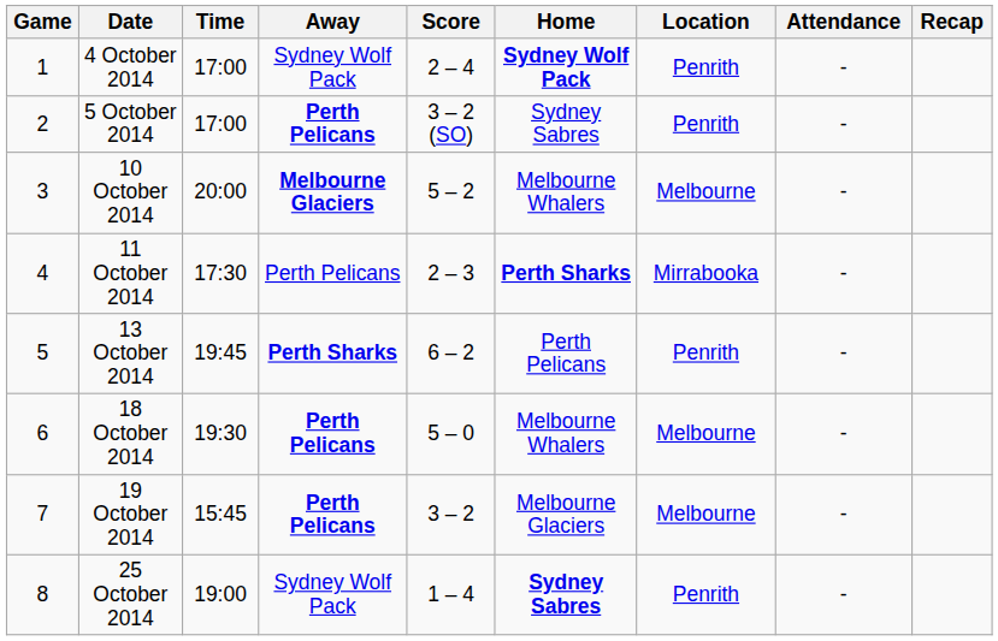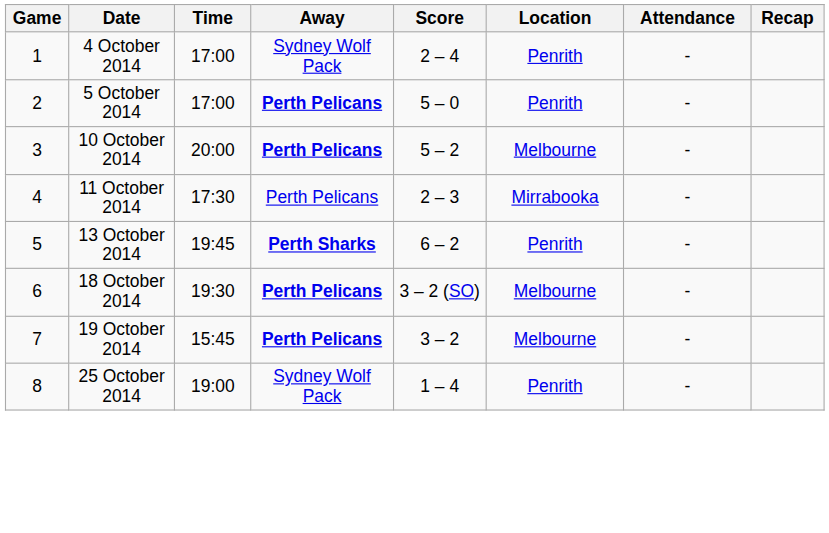 <table class="wikitable" width="85%" style="margin: 1em auto 1em auto">
 <tr>
 <th width="1%">Game</th>
 <th width="6%">Date</th>
 <th width="4%">Time</th>
 <th width="10%">Away</th>
 <th width="6%">Score</th>
-<th width="10%">Home</th>
 <th width="7%">Location</th>
 <th width="4%">Attendance</th>
 <th width="2%">Recap</th>
 </tr>
 <tr align="center">
 <td>1</td>
 <td>4 October 2014</td>
 <td>17:00</td>
 <td><a href='#'>Sydney Wolf Pack</a></td>
 <td>2 – 4</td>
-<td><strong><a href='#'>Sydney Wolf Pack</a></strong></td>
 <td><a href='#'>Penrith</a></td>
 <td>-</td>
 <td></td>
 </tr>
 <tr align="center">
 <td>2</td>
 <td>5 October 2014</td>
 <td>17:00</td>
 <td><strong><a href='#'>Perth Pelicans</a></strong></td>
-<td>3 – 2 (<a href='#'>SO</a>)</td>
-<td><a href='#'>Sydney Sabres</a></td>
+<td>5 – 0</td>
 <td><a href='#'>Penrith</a></td>
 <td>-</td>
 <td></td>
 </tr>
 <tr align="center">
 <td>3</td>
 <td>10 October 2014</td>
 <td>20:00</td>
-<td><strong><a href='#'>Melbourne Glaciers</a></strong></td>
+<td><strong><a href='#'>Perth Pelicans</a></strong></td>
 <td>5 – 2</td>
-<td><a href='#'>Melbourne Whalers</a></td>
 <td><a href='#'>Melbourne</a></td>
 <td>-</td>
 <td></td>
 </tr>
 <tr align="center">
 <td>4</td>
 <td>11 October 2014</td>
 <td>17:30</td>
 <td><a href='#'>Perth Pelicans</a></td>
 <td>2 – 3</td>
-<td><strong><a href='#'>Perth Sharks</a></strong></td>
 <td><a href='#'>Mirrabooka</a></td>
 <td>-</td>
 <td></td>
 </tr>
 <tr align="center">
 <td>5</td>
 <td>13 October 2014</td>
 <td>19:45</td>
 <td><strong><a href='#'>Perth Sharks</a></strong></td>
 <td>6 – 2</td>
-<td><a href='#'>Perth Pelicans</a></td>
 <td><a href='#'>Penrith</a></td>
 <td>-</td>
 <td></td>
 </tr>
 <tr align="center">
 <td>6</td>
 <td>18 October 2014</td>
 <td>19:30</td>
 <td><strong><a href='#'>Perth Pelicans</a></strong></td>
-<td>5 – 0</td>
-<td><a href='#'>Melbourne Whalers</a></td>
+<td>3 – 2 (<a href='#'>SO</a>)</td>
 <td><a href='#'>Melbourne</a></td>
 <td>-</td>
 <td></td>
 </tr>
 <tr align="center">
 <td>7</td>
 <td>19 October 2014</td>
 <td>15:45</td>
 <td><strong><a href='#'>Perth Pelicans</a></strong></td>
 <td>3 – 2</td>
-<td><a href='#'>Melbourne Glaciers</a></td>
 <td><a href='#'>Melbourne</a></td>
 <td>-</td>
 <td></td>
 </tr>
 <tr align="center">
 <td>8</td>
 <td>25 October 2014</td>
 <td>19:00</td>
 <td><a href='#'>Sydney Wolf Pack</a></td>
 <td>1 – 4</td>
-<td><strong><a href='#'>Sydney Sabres</a></strong></td>
 <td><a href='#'>Penrith</a></td>
 <td>-</td>
 <td></td>
 </tr>
 </table>
